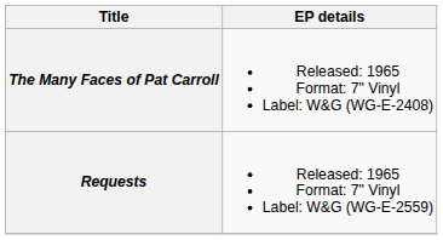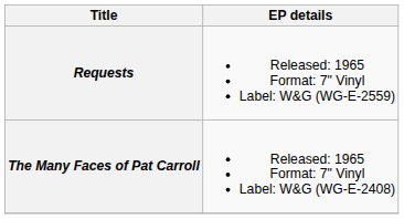 <table class="wikitable plainrowheaders" style="text-align:center;" border="1">
 <tr>
 <th>Title</th>
 <th>EP details</th>
 </tr>
 <tr>
+<th scope="row"><em>Requests</em></th>
+<td><br><ul><li>Released: 1965</li><li>Format: 7" Vinyl</li><li>Label: W&G (WG-E-2559)</li></ul></td>
+</tr>
+<tr>
 <th scope="row"><em>The Many Faces of Pat Carroll</em></th>
 <td><br><ul><li>Released: 1965</li><li>Format: 7" Vinyl</li><li>Label: W&G (WG-E-2408)</li></ul></td>
 </tr>
 <tr>
-<th scope="row"><em>Requests</em></th>
-<td><br><ul><li>Released: 1965</li><li>Format: 7" Vinyl</li><li>Label: W&G (WG-E-2559)</li></ul></td>
-</tr>
-<tr>
 </tr>
 </table>
